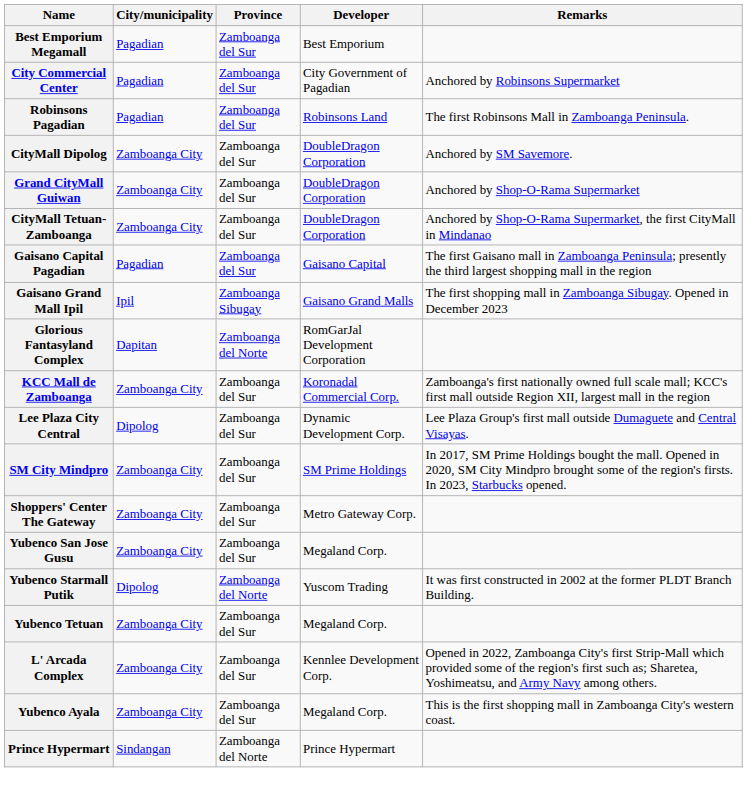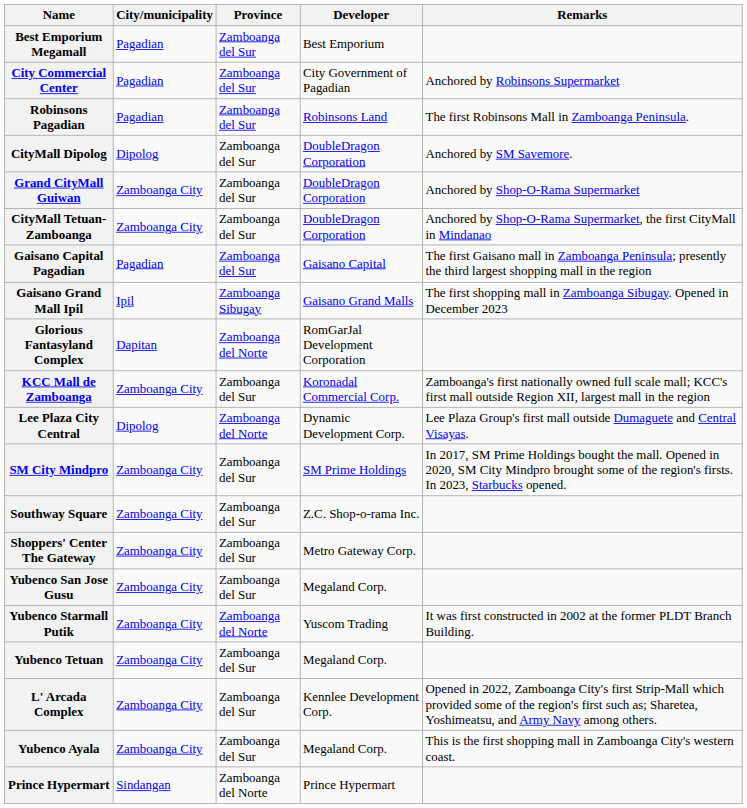 <table class="wikitable sortable plainrowheaders" style="font-size:95%;">
 <tr>
 <th scope="col">Name</th>
 <th scope="col">City/municipality</th>
 <th scope="col">Province</th>
 <th scope="col">Developer</th>
 <th scope="col" class="unsortable">Remarks</th>
 </tr>
 <tr>
 <th scope="row">Best Emporium Megamall</th>
 <td><a href='#'>Pagadian</a></td>
 <td><a href='#'>Zamboanga del Sur</a></td>
 <td>Best Emporium</td>
 <td></td>
 </tr>
 <tr>
 <th scope="row"><a href='#'>City Commercial Center</a></th>
 <td><a href='#'>Pagadian</a></td>
 <td><a href='#'>Zamboanga del Sur</a></td>
 <td>City Government of Pagadian</td>
 <td>Anchored by <a href='#'>Robinsons Supermarket</a></td>
 </tr>
 <tr>
 <th scope="row">Robinsons Pagadian</th>
 <td><a href='#'>Pagadian</a></td>
 <td><a href='#'>Zamboanga del Sur</a></td>
 <td><a href='#'>Robinsons Land</a></td>
 <td>The first Robinsons Mall in <a href='#'>Zamboanga Peninsula</a>.</td>
 </tr>
 <tr>
 <th scope="row">CityMall Dipolog</th>
-<td><a href='#'>Zamboanga City</a></td>
+<td><a href='#'>Dipolog</a></td>
 <td>Zamboanga del Sur</td>
 <td><a href='#'>DoubleDragon Corporation</a></td>
 <td>Anchored by <a href='#'>SM Savemore</a>.</td>
 </tr>
 <tr>
 <th scope="row"><a href='#'>Grand CityMall Guiwan</a></th>
 <td><a href='#'>Zamboanga City</a></td>
 <td>Zamboanga del Sur</td>
 <td><a href='#'>DoubleDragon Corporation</a></td>
 <td>Anchored by <a href='#'>Shop-O-Rama Supermarket</a></td>
 </tr>
 <tr>
 <th scope="row">CityMall Tetuan-Zamboanga</th>
 <td><a href='#'>Zamboanga City</a></td>
 <td>Zamboanga del Sur</td>
 <td><a href='#'>DoubleDragon Corporation</a></td>
 <td>Anchored by <a href='#'>Shop-O-Rama Supermarket</a>, the first CityMall in <a href='#'>Mindanao</a></td>
 </tr>
 <tr>
 <th scope="row">Gaisano Capital Pagadian</th>
 <td><a href='#'>Pagadian</a></td>
 <td><a href='#'>Zamboanga del Sur</a></td>
 <td><a href='#'>Gaisano Capital</a></td>
 <td>The first Gaisano mall in <a href='#'>Zamboanga Peninsula</a>; presently the third largest shopping mall in the region</td>
 </tr>
 <tr>
 <th scope="row">Gaisano Grand Mall Ipil</th>
 <td><a href='#'>Ipil</a></td>
 <td><a href='#'>Zamboanga Sibugay</a></td>
 <td><a href='#'>Gaisano Grand Malls</a></td>
 <td>The first shopping mall in <a href='#'>Zamboanga Sibugay</a>. Opened in December 2023</td>
 </tr>
 <tr>
 <th scope="row">Glorious Fantasyland Complex</th>
 <td><a href='#'>Dapitan</a></td>
 <td><a href='#'>Zamboanga del Norte</a></td>
 <td>RomGarJal Development Corporation</td>
 <td></td>
 </tr>
 <tr>
 <th scope="row"><a href='#'>KCC Mall de Zamboanga</a></th>
 <td><a href='#'>Zamboanga City</a></td>
 <td>Zamboanga del Sur</td>
 <td><a href='#'>Koronadal Commercial Corp.</a></td>
 <td>Zamboanga's first nationally owned full scale mall; KCC's first mall outside Region XII, largest mall in the region</td>
 </tr>
 <tr>
 <th scope="row">Lee Plaza City Central</th>
 <td><a href='#'>Dipolog</a></td>
-<td>Zamboanga del Sur</td>
+<td><a href='#'>Zamboanga del Norte</a></td>
 <td>Dynamic Development Corp.</td>
 <td>Lee Plaza Group's first mall outside <a href='#'>Dumaguete</a> and <a href='#'>Central Visayas</a>.</td>
 </tr>
 <tr>
 <th scope="row"><a href='#'>SM City Mindpro</a></th>
 <td><a href='#'>Zamboanga City</a></td>
 <td>Zamboanga del Sur</td>
 <td><a href='#'>SM Prime Holdings</a></td>
 <td>In 2017, SM Prime Holdings bought the mall. Opened in 2020, SM City Mindpro brought some of the region's firsts. In 2023, <a href='#'>Starbucks</a> opened.</td>
+</tr>
+<tr>
+<th scope="row">Southway Square</th>
+<td><a href='#'>Zamboanga City</a></td>
+<td>Zamboanga del Sur</td>
+<td>Z.C. Shop-o-rama Inc.</td>
+<td></td>
 </tr>
 <tr>
 <th scope="row">Shoppers' Center The Gateway</th>
 <td><a href='#'>Zamboanga City</a></td>
 <td>Zamboanga del Sur</td>
 <td>Metro Gateway Corp.</td>
 <td></td>
 </tr>
 <tr>
 <th scope="row">Yubenco San Jose Gusu</th>
 <td><a href='#'>Zamboanga City</a></td>
 <td>Zamboanga del Sur</td>
 <td>Megaland Corp.</td>
 <td></td>
 </tr>
 <tr>
 <th scope="row">Yubenco Starmall Putik</th>
-<td><a href='#'>Dipolog</a></td>
+<td><a href='#'>Zamboanga City</a></td>
 <td><a href='#'>Zamboanga del Norte</a></td>
 <td>Yuscom Trading</td>
 <td>It was first constructed in 2002 at the former PLDT Branch Building.</td>
 </tr>
 <tr>
 <th scope="row">Yubenco Tetuan</th>
 <td><a href='#'>Zamboanga City</a></td>
 <td>Zamboanga del Sur</td>
 <td>Megaland Corp.</td>
 </tr>
 <tr>
 <th scope="row">L' Arcada Complex </th>
 <td><a href='#'>Zamboanga City</a></td>
 <td>Zamboanga del Sur</td>
 <td>Kennlee Development Corp.</td>
 <td>Opened in 2022, Zamboanga City's first Strip-Mall which provided some of the region's first such as; Sharetea, Yoshimeatsu, and <a href='#'>Army Navy</a> among others.</td>
 </tr>
 <tr>
 <th scope="row">Yubenco Ayala</th>
 <td><a href='#'>Zamboanga City</a></td>
 <td>Zamboanga del Sur</td>
 <td>Megaland Corp.</td>
 <td>This is the first shopping mall in Zamboanga City's western coast.</td>
 </tr>
 <tr>
 <th scope="row">Prince Hypermart</th>
 <td><a href='#'>Sindangan</a></td>
 <td>Zamboanga del Norte</td>
 <td>Prince Hypermart</td>
 <td></td>
 </tr>
 </table>
